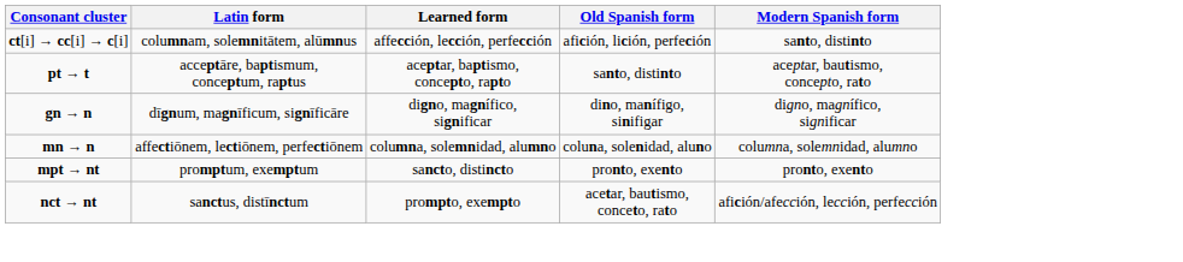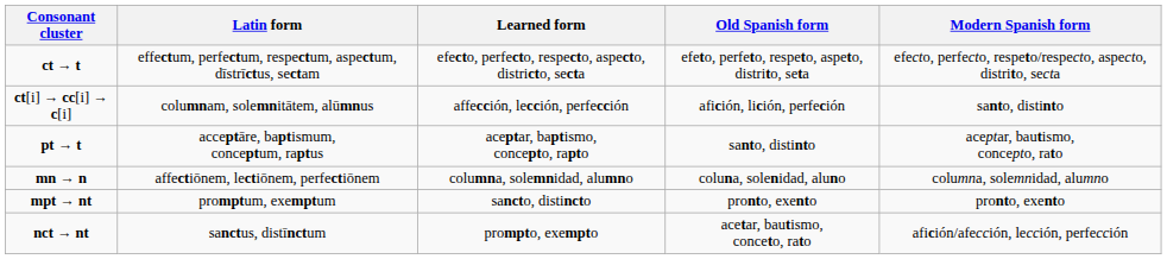 <table class="wikitable" style="text-align: center;">
 <tr>
 <th><a href='#'>Consonant cluster</a></th>
 <th><a href='#'>Latin</a> form</th>
 <th>Learned form</th>
 <th><a href='#'>Old Spanish form</a></th>
 <th><a href='#'>Modern Spanish form</a></th>
+</tr>
+<tr>
+<td><strong>ct</strong> → <strong>t</strong></td>
+<td>effe<strong>ct</strong>um, perfe<strong>ct</strong>um, respe<strong>ct</strong>um, aspe<strong>ct</strong>um, dīstrī<strong>ct</strong>us, se<strong>ct</strong>am</td>
+<td>efe<strong>ct</strong>o, perfe<strong>ct</strong>o, respe<strong>ct</strong>o, aspe<strong>ct</strong>o, distri<strong>ct</strong>o, se<strong>ct</strong>a</td>
+<td>efe<strong>t</strong>o, perfe<strong>t</strong>o, respe<strong>t</strong>o, aspe<strong>t</strong>o, distri<strong>t</strong>o, se<strong>t</strong>a</td>
+<td>efe<em>ct</em>o, perfe<em>ct</em>o, respe<strong>t</strong>o/respe<em>ct</em>o, aspe<em>ct</em>o, distri<strong>t</strong>o, se<em>ct</em>a</td>
 </tr>
 <tr>
 <td><strong>ct</strong>[i] → <strong>cc</strong>[i]    → <strong>c</strong>[i]</td>
 <td>colu<strong>mn</strong>am, sole<strong>mn</strong>itātem, alū<strong>mn</strong>us</td>
 <td>affe<strong>cc</strong>ión, le<strong>cc</strong>ión, perfe<strong>cc</strong>ión</td>
 <td>afi<strong>c</strong>ión, li<strong>c</strong>ión, perfe<strong>c</strong>ión</td>
 <td>sa<strong>nt</strong>o, disti<strong>nt</strong>o</td>
 </tr>
 <tr>
 <td><strong>pt</strong> → <strong>t</strong></td>
 <td>acce<strong>pt</strong>āre, ba<strong>pt</strong>ismum, <br>conce<strong>pt</strong>um, ra<strong>pt</strong>us</td>
 <td>ace<strong>pt</strong>ar, ba<strong>pt</strong>ismo, <br>conce<strong>pt</strong>o, ra<strong>pt</strong>o</td>
 <td>sa<strong>nt</strong>o, disti<strong>nt</strong>o</td>
 <td>ace<em>pt</em>ar, bau<strong>t</strong>ismo, <br>conce<em>pt</em>o, ra<strong>t</strong>o</td>
-</tr>
-<tr>
-<td><strong>gn</strong> → <strong>n</strong></td>
-<td>dī<strong>gn</strong>um, ma<strong>gn</strong>īficum, si<strong>gn</strong>īficāre</td>
-<td>di<strong>gn</strong>o, ma<strong>gn</strong>ífico, <br>si<strong>gn</strong>ificar</td>
-<td>di<strong>n</strong>o, ma<strong>n</strong>ífigo, <br>si<strong>n</strong>ifigar</td>
-<td>di<em>gn</em>o, ma<em>gn</em>ífico, <br>si<em>gn</em>ificar</td>
 </tr>
 <tr>
 <td><strong>mn</strong> → <strong>n</strong></td>
 <td>affe<strong>ct</strong>iōnem, le<strong>ct</strong>iōnem, perfe<strong>ct</strong>iōnem</td>
 <td>colu<strong>mn</strong>a, sole<strong>mn</strong>idad, alu<strong>mn</strong>o</td>
 <td>colu<strong>n</strong>a, sole<strong>n</strong>idad, alu<strong>n</strong>o</td>
 <td>colu<em>mn</em>a, sole<em>mn</em>idad, alu<em>mn</em>o</td>
 </tr>
 <tr>
 <td><strong>mpt</strong> → <strong>nt</strong></td>
 <td>pro<strong>mpt</strong>um, exe<strong>mpt</strong>um</td>
 <td>sa<strong>nct</strong>o, disti<strong>nct</strong>o</td>
 <td>pro<strong>nt</strong>o, exe<strong>nt</strong>o</td>
 <td>pro<strong>nt</strong>o, exe<strong>nt</strong>o</td>
 </tr>
 <tr>
 <td><strong>nct</strong> → <strong>nt</strong></td>
 <td>sa<strong>nct</strong>us, distī<strong>nct</strong>um</td>
 <td>pro<strong>mpt</strong>o, exe<strong>mpt</strong>o</td>
 <td>ace<strong>t</strong>ar, bau<strong>t</strong>ismo, <br>conce<strong>t</strong>o, ra<strong>t</strong>o</td>
 <td>afi<strong>c</strong>ión/afe<em>cc</em>ión, le<em>cc</em>ión, perfe<em>cc</em>ión</td>
 </tr>
 </table>
